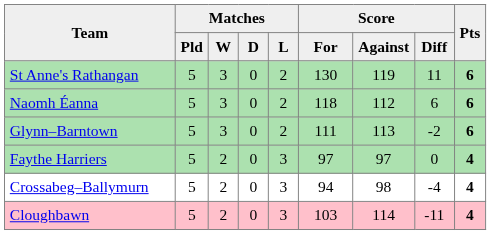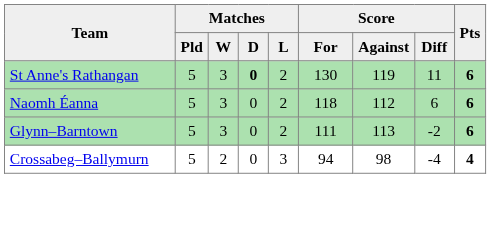 <table style=border-collapse:collapse border=1 cellspacing=0 cellpadding=5>
 <tr align=center bgcolor=#efefef>
 <th rowspan=2 width=165>Team</th>
 <th colspan=4>Matches</th>
 <th colspan=3>Score</th>
 <th rowspan=2width=20>Pts</th>
 </tr>
 <tr align=center bgcolor=#efefef>
 <th width=20>Pld</th>
 <th width=20>W</th>
 <th width=20>D</th>
 <th width=20>L</th>
 <th width=45>For</th>
 <th width=45>Against</th>
 <th width=30>Diff</th>
 </tr>
 <tr align=center style="background:#ACE1AF;">
 <td style="text-align:left;"><a href='#'>St Anne's Rathangan</a></td>
 <td>5</td>
 <td>3</td>
-<td>0</td>
+<td><strong>0</strong></td>
 <td>2</td>
 <td>130</td>
 <td>119</td>
 <td>11</td>
 <td><strong>6</strong></td>
 </tr>
 <tr align=center style="background:#ACE1AF;">
 <td style="text-align:left;"><a href='#'>Naomh Éanna</a></td>
 <td>5</td>
 <td>3</td>
 <td>0</td>
 <td>2</td>
 <td>118</td>
 <td>112</td>
 <td>6</td>
 <td><strong>6</strong></td>
 </tr>
 <tr align=center style="background:#ACE1AF;">
 <td style="text-align:left;"><a href='#'>Glynn–Barntown</a></td>
 <td>5</td>
 <td>3</td>
 <td>0</td>
 <td>2</td>
 <td>111</td>
 <td>113</td>
 <td>-2</td>
 <td><strong>6</strong></td>
 </tr>
-<tr align=center style="background:#ACE1AF;">
-<td style="text-align:left;"><a href='#'>Faythe Harriers</a></td>
-<td>5</td>
-<td>2</td>
-<td>0</td>
-<td>3</td>
-<td>97</td>
-<td>97</td>
-<td>0</td>
-<td><strong>4</strong></td>
-</tr>
 <tr align=center>
 <td style="text-align:left;"><a href='#'>Crossabeg–Ballymurn</a></td>
 <td>5</td>
 <td>2</td>
 <td>0</td>
 <td>3</td>
 <td>94</td>
 <td>98</td>
 <td>-4</td>
 <td><strong>4</strong></td>
 </tr>
-<tr align=center style="background:#FFC0CB;">
-<td style="text-align:left;"><a href='#'>Cloughbawn</a></td>
-<td>5</td>
-<td>2</td>
-<td>0</td>
-<td>3</td>
-<td>103</td>
-<td>114</td>
-<td>-11</td>
-<td><strong>4</strong></td>
-</tr>
 </table>
